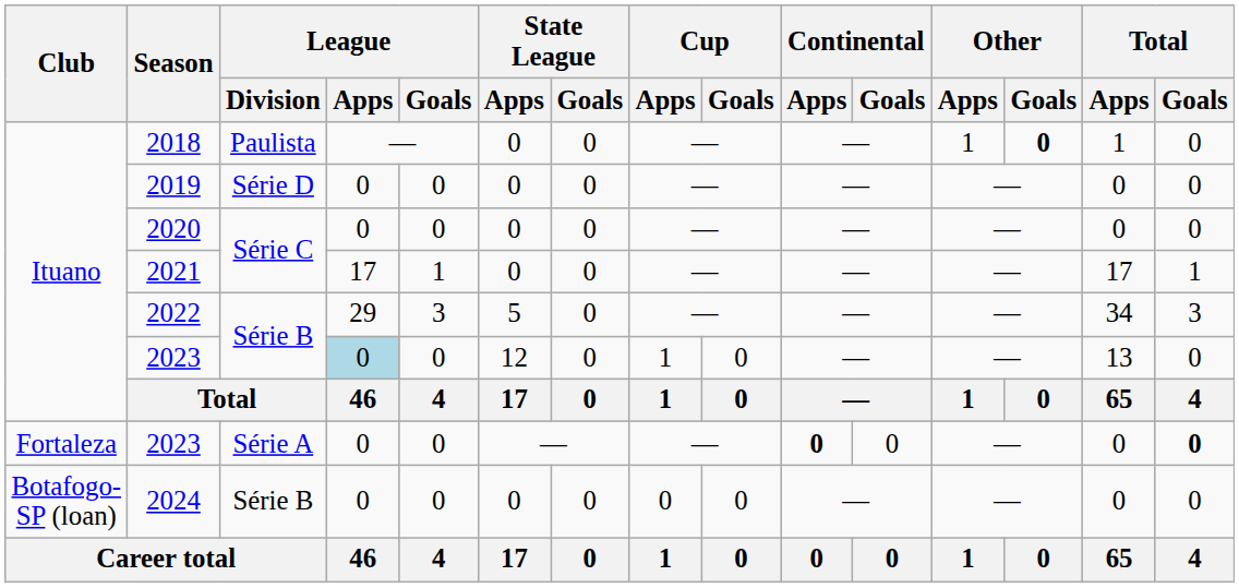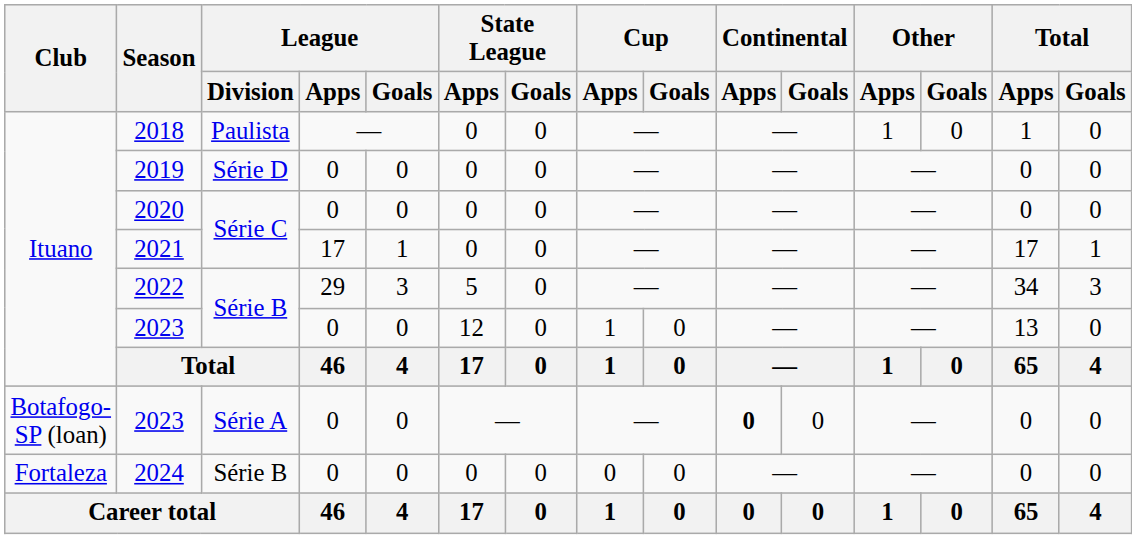 <table class="wikitable" style="text-align: center;">
 <tr>
 <th rowspan="2">Club</th>
 <th rowspan="2">Season</th>
 <th colspan="3">League</th>
 <th colspan="2">State League</th>
 <th colspan="2">Cup</th>
 <th colspan="2">Continental</th>
 <th colspan="2">Other</th>
 <th colspan="2">Total</th>
 </tr>
 <tr>
 <th>Division</th>
 <th>Apps</th>
 <th>Goals</th>
 <th>Apps</th>
 <th>Goals</th>
 <th>Apps</th>
 <th>Goals</th>
 <th>Apps</th>
 <th>Goals</th>
 <th>Apps</th>
 <th>Goals</th>
 <th>Apps</th>
 <th>Goals</th>
 </tr>
 <tr>
 <td rowspan="7" valign="center"><a href='#'>Ituano</a></td>
 <td><a href='#'>2018</a></td>
 <td><a href='#'>Paulista</a></td>
 <td colspan="2">—</td>
 <td>0</td>
 <td>0</td>
 <td colspan="2">—</td>
 <td colspan="2">—</td>
 <td>1</td>
-<td><strong>0</strong></td>
+<td>0</td>
 <td>1</td>
 <td>0</td>
 </tr>
 <tr>
 <td><a href='#'>2019</a></td>
 <td><a href='#'>Série D</a></td>
 <td>0</td>
 <td>0</td>
 <td>0</td>
 <td>0</td>
 <td colspan="2">—</td>
 <td colspan="2">—</td>
 <td colspan="2">—</td>
 <td>0</td>
 <td>0</td>
 </tr>
 <tr>
 <td><a href='#'>2020</a></td>
 <td rowspan="2"><a href='#'>Série C</a></td>
 <td>0</td>
 <td>0</td>
 <td>0</td>
 <td>0</td>
 <td colspan="2">—</td>
 <td colspan="2">—</td>
 <td colspan="2">—</td>
 <td>0</td>
 <td>0</td>
 </tr>
 <tr>
 <td><a href='#'>2021</a></td>
 <td>17</td>
 <td>1</td>
 <td>0</td>
 <td>0</td>
 <td colspan="2">—</td>
 <td colspan="2">—</td>
 <td colspan="2">—</td>
 <td>17</td>
 <td>1</td>
 </tr>
 <tr>
 <td><a href='#'>2022</a></td>
 <td rowspan="2"><a href='#'>Série B</a></td>
 <td>29</td>
 <td>3</td>
 <td>5</td>
 <td>0</td>
 <td colspan="2">—</td>
 <td colspan="2">—</td>
 <td colspan="2">—</td>
 <td>34</td>
 <td>3</td>
 </tr>
 <tr>
 <td><a href='#'>2023</a></td>
-<td style="background: lightblue;">0</td>
+<td>0</td>
 <td>0</td>
 <td>12</td>
 <td>0</td>
 <td>1</td>
 <td>0</td>
 <td colspan="2">—</td>
 <td colspan="2">—</td>
 <td>13</td>
 <td>0</td>
 </tr>
 <tr>
 <th colspan="2">Total</th>
 <th>46</th>
 <th>4</th>
 <th>17</th>
 <th>0</th>
 <th>1</th>
 <th>0</th>
 <th colspan="2">—</th>
 <th>1</th>
 <th>0</th>
 <th>65</th>
 <th>4</th>
 </tr>
 <tr>
-<td valign="center"><a href='#'>Fortaleza</a></td>
+<td valign="center"><a href='#'>Botafogo-SP</a> (loan)</td>
 <td><a href='#'>2023</a></td>
 <td><a href='#'>Série A</a></td>
 <td>0</td>
 <td>0</td>
 <td colspan="2">—</td>
 <td colspan="2">—</td>
 <td><strong>0</strong></td>
 <td>0</td>
 <td colspan="2">—</td>
 <td>0</td>
-<td><strong>0</strong></td>
+<td>0</td>
 </tr>
 <tr>
-<td valign="center"><a href='#'>Botafogo-SP</a> (loan)</td>
+<td valign="center"><a href='#'>Fortaleza</a></td>
 <td><a href='#'>2024</a></td>
 <td>Série B</td>
 <td>0</td>
 <td>0</td>
 <td>0</td>
 <td>0</td>
 <td>0</td>
 <td>0</td>
 <td colspan="2">—</td>
 <td colspan="2">—</td>
 <td>0</td>
 <td>0</td>
 </tr>
 <tr>
 <th colspan="3"><strong>Career total</strong></th>
 <th>46</th>
 <th>4</th>
 <th>17</th>
 <th>0</th>
 <th>1</th>
 <th>0</th>
 <th>0</th>
 <th>0</th>
 <th>1</th>
 <th>0</th>
 <th>65</th>
 <th>4</th>
 </tr>
 </table>
